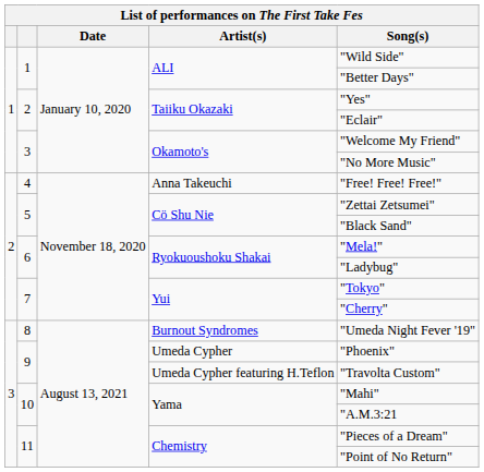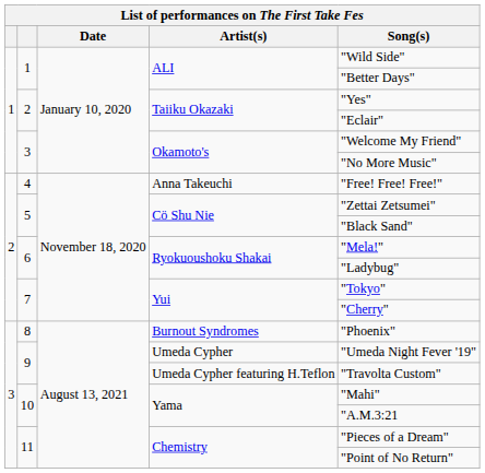 <table class="wikitable plainrowheaders collapsible collapsed">
 <tr>
 <th scope="col" colspan="5">List of performances on <em>The First Take Fes</em></th>
 </tr>
 <tr>
 <th scope="col"></th>
 <th scope="col"></th>
 <th scope="col">Date</th>
 <th scope="col">Artist(s)</th>
 <th scope="col">Song(s)</th>
 </tr>
 <tr>
 <td style="text-align:center" rowspan="6">1</td>
 <td style="text-align:center" rowspan="2">1</td>
 <td rowspan="6">January 10, 2020</td>
 <td rowspan="2"><a href='#'>ALI</a></td>
 <td>"Wild Side"</td>
 </tr>
 <tr>
 <td>"Better Days"</td>
 </tr>
 <tr>
 <td style="text-align:center" rowspan="2">2</td>
 <td rowspan="2"><a href='#'>Taiiku Okazaki</a></td>
 <td>"Yes"</td>
 </tr>
 <tr>
 <td>"Eclair"</td>
 </tr>
 <tr>
 <td style="text-align:center" rowspan="2">3</td>
 <td rowspan="2"><a href='#'>Okamoto's</a></td>
 <td>"Welcome My Friend"</td>
 </tr>
 <tr>
 <td>"No More Music"</td>
 </tr>
 <tr>
 <td style="text-align:center" rowspan="7">2</td>
 <td style="text-align:center">4</td>
 <td rowspan="7">November 18, 2020</td>
 <td>Anna Takeuchi</td>
 <td>"Free! Free! Free!"</td>
 </tr>
 <tr>
 <td style="text-align:center" rowspan="2">5</td>
 <td rowspan="2"><a href='#'>Cö Shu Nie</a></td>
 <td>"Zettai Zetsumei"</td>
 </tr>
 <tr>
 <td>"Black Sand"</td>
 </tr>
 <tr>
 <td style="text-align:center" rowspan="2">6</td>
 <td rowspan="2"><a href='#'>Ryokuoushoku Shakai</a></td>
 <td>"<a href='#'>Mela!</a>"</td>
 </tr>
 <tr>
 <td>"Ladybug"</td>
 </tr>
 <tr>
 <td style="text-align:center" rowspan="2">7</td>
 <td rowspan="2"><a href='#'>Yui</a></td>
 <td>"<a href='#'>Tokyo</a>"</td>
 </tr>
 <tr>
 <td>"<a href='#'>Cherry</a>"</td>
 </tr>
 <tr>
 <td style="text-align:center" rowspan="7">3</td>
 <td style="text-align:center">8</td>
 <td rowspan="7">August 13, 2021</td>
 <td><a href='#'>Burnout Syndromes</a></td>
-<td>"Umeda Night Fever '19"</td>
+<td>"Phoenix"</td>
 </tr>
 <tr>
 <td style="text-align:center" rowspan="2">9</td>
 <td>Umeda Cypher</td>
-<td>"Phoenix"</td>
+<td>"Umeda Night Fever '19"</td>
 </tr>
 <tr>
 <td>Umeda Cypher featuring H.Teflon</td>
 <td>"Travolta Custom"</td>
 </tr>
 <tr>
 <td style="text-align:center" rowspan="2">10</td>
 <td rowspan="2">Yama</td>
 <td>"Mahi"</td>
 </tr>
 <tr>
 <td>"A.M.3:21</td>
 </tr>
 <tr>
 <td style="text-align:center" rowspan="2">11</td>
 <td rowspan="2"><a href='#'>Chemistry</a></td>
 <td>"Pieces of a Dream"</td>
 </tr>
 <tr>
 <td>"Point of No Return"</td>
 </tr>
 </table>
